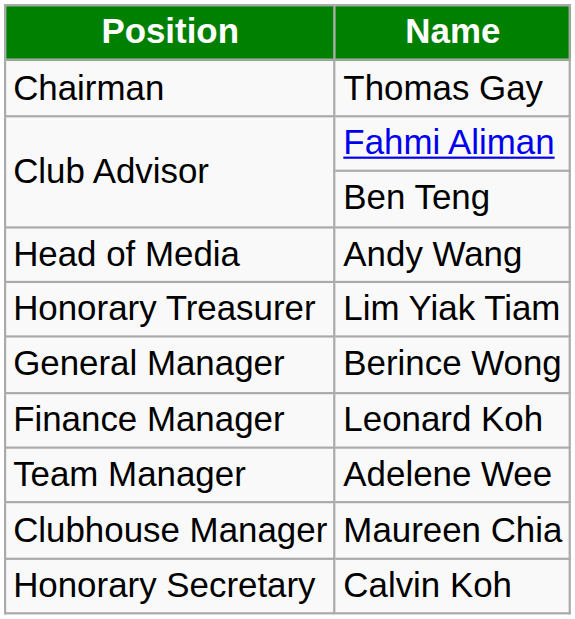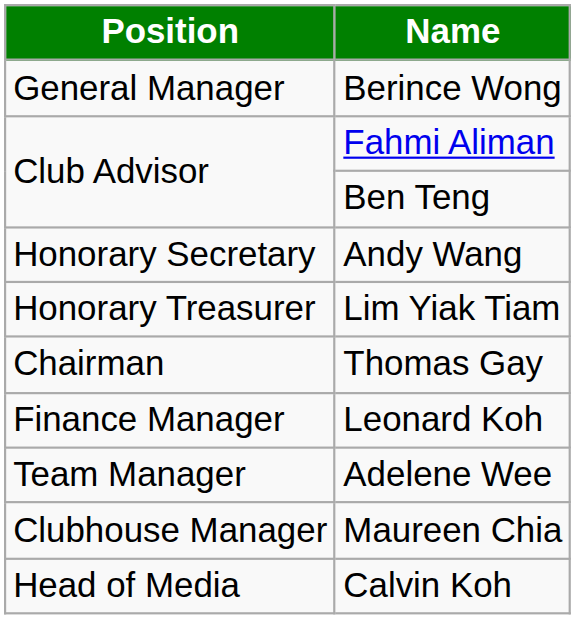 <table class="wikitable">
 <tr>
 <th style="background-color:green; color:white;"><strong>Position</strong></th>
 <th style="background-color:green; color:white;"><strong>Name</strong></th>
 </tr>
 <tr>
-<td>Chairman</td>
-<td>Thomas Gay</td>
+<td>General Manager</td>
+<td>Berince Wong</td>
 </tr>
 <tr>
 <td rowspan="2">Club Advisor</td>
 <td><a href='#'>Fahmi Aliman</a></td>
 </tr>
 <tr>
 <td>Ben Teng</td>
 </tr>
 <tr>
-<td>Head of Media</td>
+<td>Honorary Secretary</td>
 <td>Andy Wang</td>
 </tr>
 <tr>
 <td>Honorary Treasurer</td>
 <td>Lim Yiak Tiam</td>
 </tr>
 <tr>
-<td>General Manager</td>
-<td>Berince Wong</td>
+<td>Chairman</td>
+<td>Thomas Gay</td>
 </tr>
 <tr>
 <td>Finance Manager</td>
 <td>Leonard Koh</td>
 </tr>
 <tr>
 <td>Team Manager</td>
 <td>Adelene Wee</td>
 </tr>
 <tr>
 <td>Clubhouse Manager</td>
 <td>Maureen Chia</td>
 </tr>
 <tr>
-<td>Honorary Secretary</td>
+<td>Head of Media</td>
 <td>Calvin Koh</td>
 </tr>
 </table>
